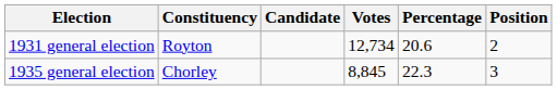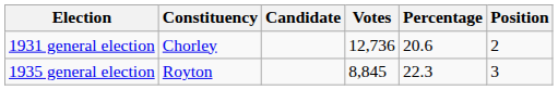 <table class="wikitable sortable">
 <tr>
 <th>Election</th>
 <th>Constituency</th>
 <th>Candidate</th>
 <th>Votes</th>
 <th>Percentage</th>
 <th>Position</th>
 </tr>
 <tr>
 <td><a href='#'>1931 general election</a></td>
-<td><a href='#'>Royton</a></td>
+<td><a href='#'>Chorley</a></td>
 <td></td>
-<td>12,734</td>
+<td>12,736</td>
 <td>20.6</td>
 <td>2</td>
 </tr>
 <tr>
 <td><a href='#'>1935 general election</a></td>
-<td><a href='#'>Chorley</a></td>
+<td><a href='#'>Royton</a></td>
 <td></td>
 <td>8,845</td>
 <td>22.3</td>
 <td>3</td>
 </tr>
 </table>
